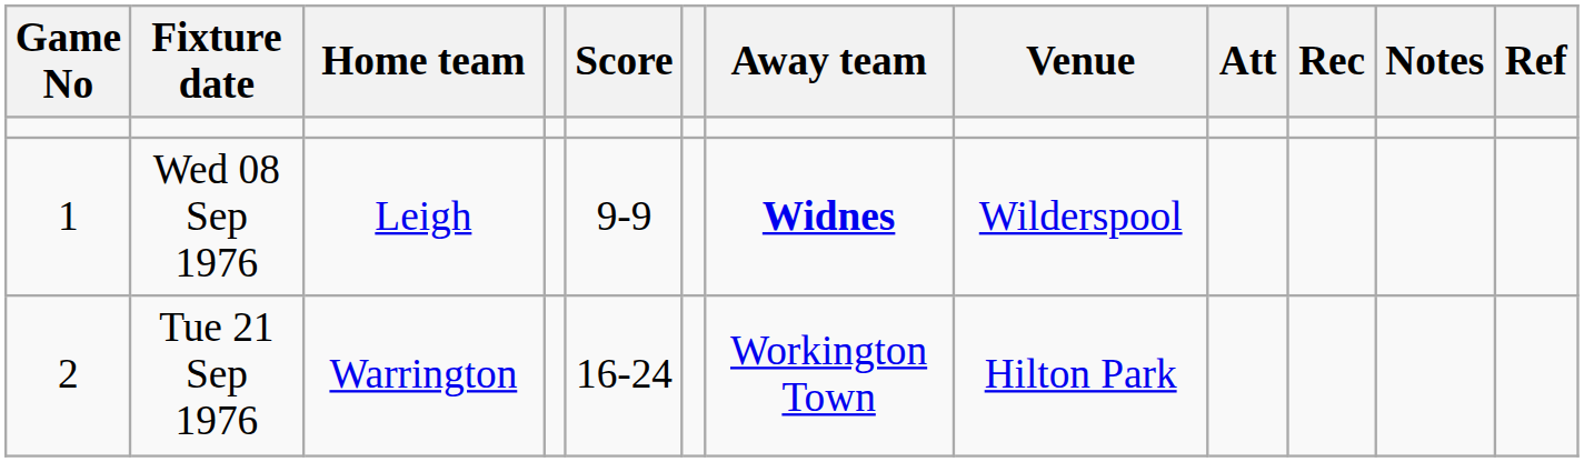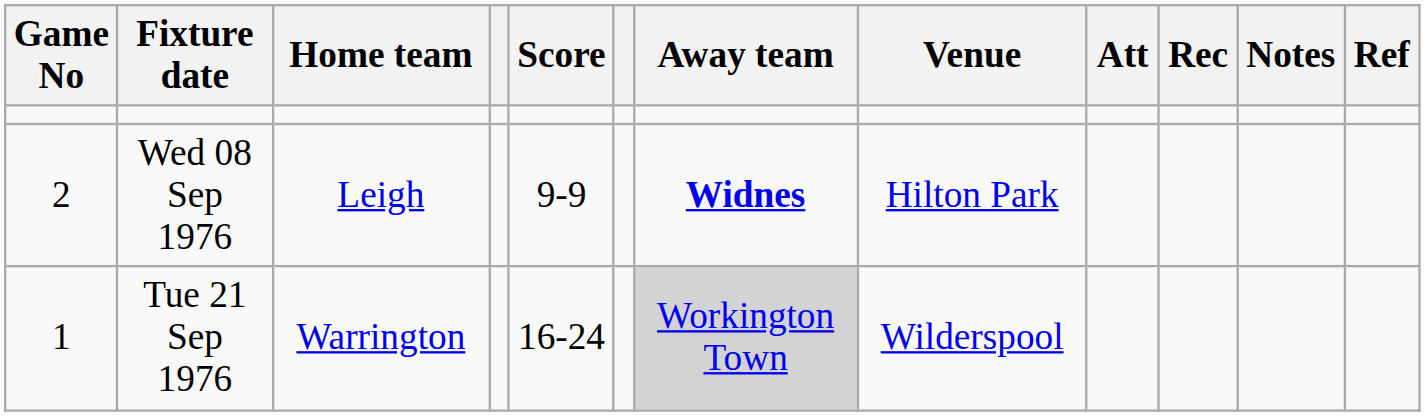 <table class="wikitable" style="text-align:center;">
 <tr>
 <th width=20 abbr="No">Game No</th>
 <th width=100 abbr="Date">Fixture date</th>
 <th width=150 abbr="Home team">Home team</th>
 <th width=5 abbr="space"></th>
 <th width=20 abbr="Score">Score</th>
 <th width=5 abbr="space"></th>
 <th width=150 abbr="Away team">Away team</th>
 <th width=150 abbr="Venue">Venue</th>
 <th width=30 abbr="Att">Att</th>
 <th width=30 abbr="Rec">Rec</th>
 <th width=20 abbr="Notes">Notes</th>
 <th width=30 abbr="Ref">Ref</th>
 </tr>
 <tr>
 <td></td>
 <td></td>
 <td></td>
 <td></td>
 <td></td>
 <td></td>
 <td></td>
 <td></td>
 <td></td>
 <td></td>
 <td></td>
 </tr>
 <tr>
-<td>1</td>
+<td>2</td>
 <td>Wed 08 Sep 1976</td>
 <td><a href='#'>Leigh</a></td>
 <td></td>
 <td>9-9</td>
 <td></td>
 <td><strong><a href='#'>Widnes</a></strong></td>
+<td><a href='#'>Hilton Park</a></td>
+<td></td>
+<td></td>
+<td></td>
+<td></td>
+</tr>
+<tr>
+<td>1</td>
+<td>Tue 21 Sep  1976</td>
+<td><a href='#'>Warrington</a></td>
+<td></td>
+<td>16-24</td>
+<td></td>
+<td style="background: lightgrey;"><a href='#'>Workington Town</a></td>
 <td><a href='#'>Wilderspool</a></td>
 <td></td>
 <td></td>
 <td></td>
 <td></td>
 </tr>
-<tr>
-<td>2</td>
-<td>Tue 21 Sep  1976</td>
-<td><a href='#'>Warrington</a></td>
-<td></td>
-<td>16-24</td>
-<td></td>
-<td><a href='#'>Workington Town</a></td>
-<td><a href='#'>Hilton Park</a></td>
-<td></td>
-<td></td>
-<td></td>
-<td></td>
-</tr>
 </table>
